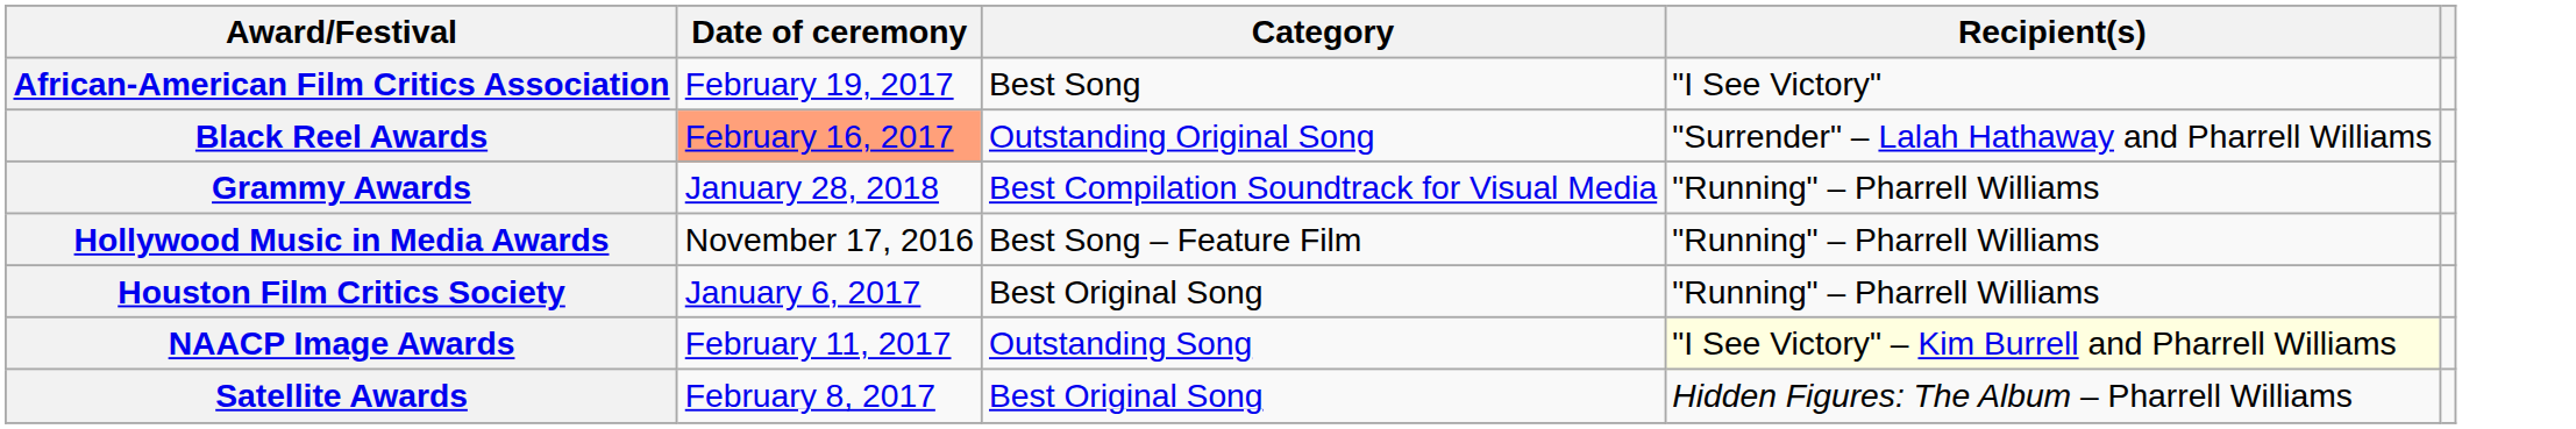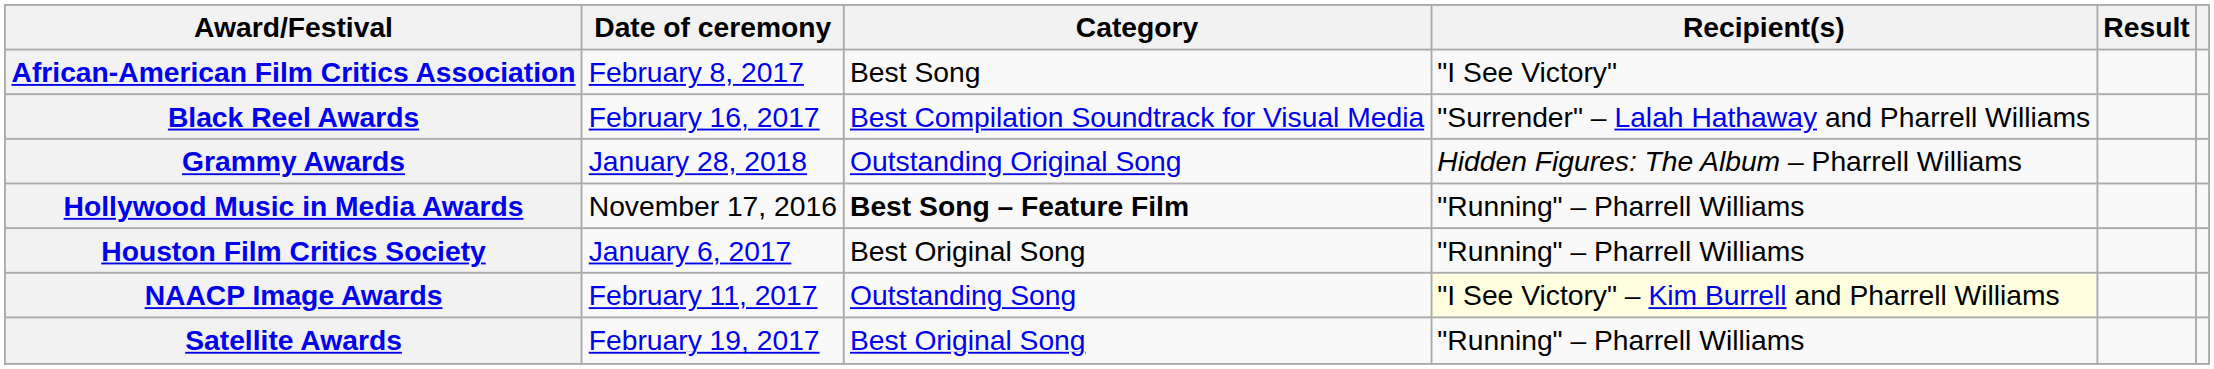 <table class="wikitable plainrowheaders sortable" style="font-size: 95%;">
 <tr>
 <th scope="col" class="unsortable">Award/Festival</th>
 <th scope="col" class="sortable">Date of ceremony</th>
 <th scope="col">Category</th>
 <th scope="col">Recipient(s)</th>
+<th scope="col">Result</th>
 <th scope="col" class="unsortable"></th>
 </tr>
 <tr>
 <th scope="row"><a href='#'>African-American Film Critics Association</a></th>
-<td><a href='#'>February 19, 2017</a></td>
+<td><a href='#'>February 8, 2017</a></td>
 <td>Best Song</td>
 <td>"I See Victory"</td>
+<td></td>
 <td style="text-align:center;"></td>
 </tr>
 <tr>
 <th scope="row"><a href='#'>Black Reel Awards</a></th>
-<td style="background: lightsalmon;"><a href='#'>February 16, 2017</a></td>
-<td><a href='#'>Outstanding Original Song</a></td>
+<td><a href='#'>February 16, 2017</a></td>
+<td><a href='#'>Best Compilation Soundtrack for Visual Media</a></td>
 <td>"Surrender" – <a href='#'>Lalah Hathaway</a> and Pharrell Williams</td>
+<td></td>
 <td style="text-align:center;"></td>
 </tr>
 <tr>
 <th scope="row"><a href='#'>Grammy Awards</a></th>
 <td><a href='#'>January 28, 2018</a></td>
-<td><a href='#'>Best Compilation Soundtrack for Visual Media</a></td>
-<td>"Running" – Pharrell Williams</td>
+<td><a href='#'>Outstanding Original Song</a></td>
+<td><em>Hidden Figures: The Album</em> – Pharrell Williams</td>
+<td></td>
 <td style="text-align:center;"></td>
 </tr>
 <tr>
 <th scope="row"><a href='#'>Hollywood Music in Media Awards</a></th>
 <td>November 17, 2016</td>
-<td>Best Song – Feature Film</td>
+<td><strong>Best Song – Feature Film</strong></td>
 <td>"Running" – Pharrell Williams</td>
+<td></td>
 <td style="text-align:center;"></td>
 </tr>
 <tr>
 <th scope="row"><a href='#'>Houston Film Critics Society</a></th>
 <td><a href='#'>January 6, 2017</a></td>
 <td>Best Original Song</td>
 <td>"Running" – Pharrell Williams</td>
+<td></td>
 <td style="text-align:center;"></td>
 </tr>
 <tr>
 <th scope="row"><a href='#'>NAACP Image Awards</a></th>
 <td><a href='#'>February 11, 2017</a></td>
 <td><a href='#'>Outstanding Song</a></td>
 <td style="background: lightyellow;">"I See Victory" – <a href='#'>Kim Burrell</a> and Pharrell Williams</td>
+<td></td>
 <td style="text-align:center;"><br></td>
 </tr>
 <tr>
 <th scope="row"><a href='#'>Satellite Awards</a></th>
-<td><a href='#'>February 8, 2017</a></td>
+<td><a href='#'>February 19, 2017</a></td>
 <td><a href='#'>Best Original Song</a></td>
-<td><em>Hidden Figures: The Album</em> – Pharrell Williams</td>
+<td>"Running" – Pharrell Williams</td>
+<td></td>
 <td style="text-align:center;"></td>
 </tr>
 </table>
